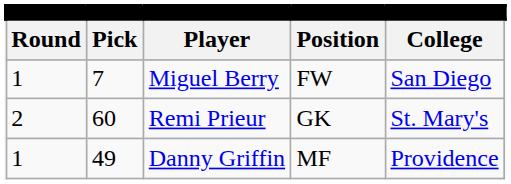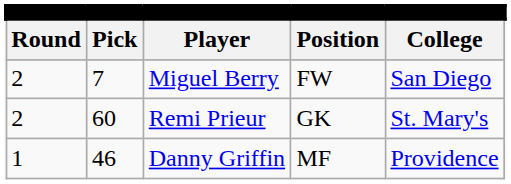 <table class="wikitable sortable" style="text-align:center; font-size:90%; text-align:left;">
 <tr style="border-spacing: 2px; border: 2px solid black;">
 <td colspan="7" bgcolor="#000000" color="#000000" border="#FED000" align="center"><strong></strong></td>
 </tr>
 <tr>
 <th><strong>Round</strong></th>
 <th><strong>Pick</strong></th>
 <th><strong>Player</strong></th>
 <th><strong>Position</strong></th>
 <th><strong>College</strong></th>
 </tr>
 <tr>
-<td>1</td>
+<td>2</td>
 <td>7</td>
 <td> <a href='#'>Miguel Berry</a></td>
 <td>FW</td>
 <td><a href='#'>San Diego</a></td>
 </tr>
 <tr>
 <td>2</td>
 <td>60</td>
 <td> <a href='#'>Remi Prieur</a></td>
 <td>GK</td>
 <td><a href='#'>St. Mary's</a></td>
 </tr>
 <tr>
 <td>1</td>
-<td>49</td>
+<td>46</td>
 <td> <a href='#'>Danny Griffin</a></td>
 <td>MF</td>
 <td><a href='#'>Providence</a></td>
 </tr>
 </table>
